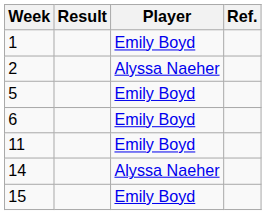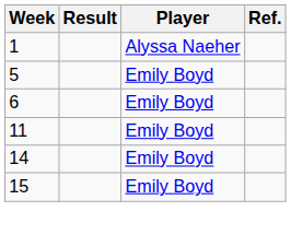 <table class="wikitable sortable">
 <tr>
 <th data-sort-type=number>Week</th>
 <th>Result</th>
 <th>Player</th>
 <th class=unsortable>Ref.</th>
 </tr>
 <tr>
 <td>1</td>
-<td></td>
-<td> <a href='#'>Emily Boyd</a></td>
-<td></td>
-</tr>
-<tr>
-<td>2</td>
 <td></td>
 <td> <a href='#'>Alyssa Naeher</a></td>
 <td></td>
 </tr>
 <tr>
 <td>5</td>
 <td></td>
 <td> <a href='#'>Emily Boyd</a></td>
 <td></td>
 </tr>
 <tr>
 <td>6</td>
 <td></td>
 <td> <a href='#'>Emily Boyd</a></td>
 <td></td>
 </tr>
 <tr>
 <td>11</td>
 <td></td>
 <td> <a href='#'>Emily Boyd</a></td>
 <td></td>
 </tr>
 <tr>
 <td>14</td>
 <td></td>
-<td> <a href='#'>Alyssa Naeher</a></td>
+<td> <a href='#'>Emily Boyd</a></td>
 <td></td>
 </tr>
 <tr>
 <td>15</td>
 <td></td>
 <td> <a href='#'>Emily Boyd</a></td>
 <td></td>
 </tr>
 </table>
